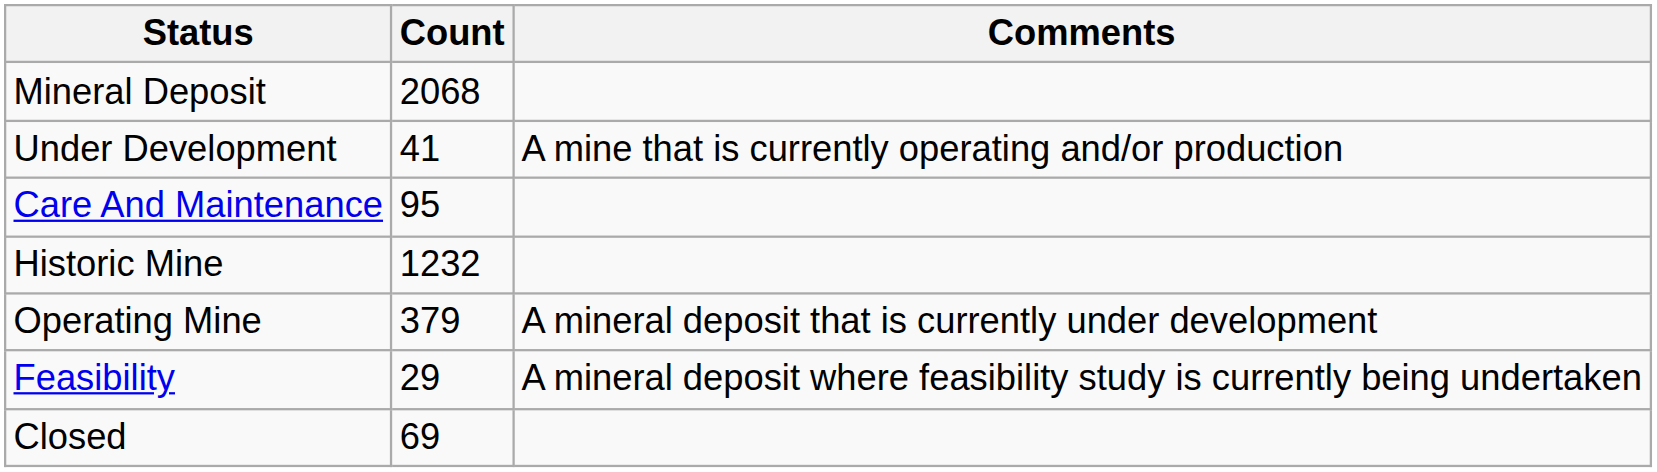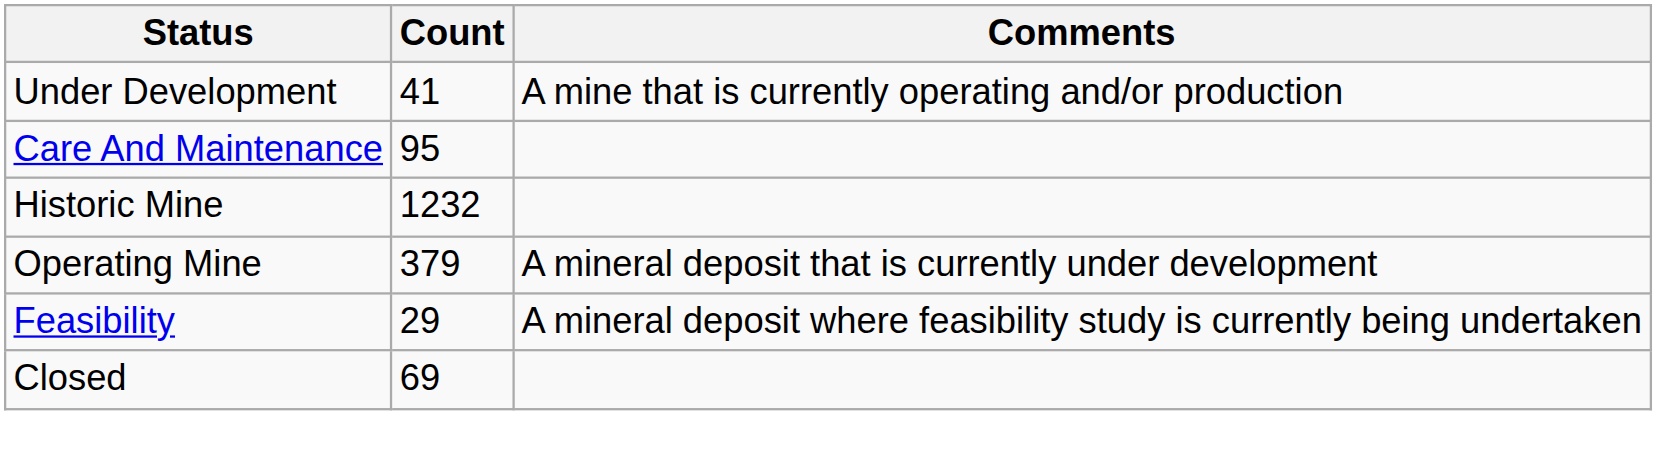 <table class="wikitable sortable">
 <tr>
 <th>Status</th>
 <th>Count</th>
 <th>Comments</th>
-</tr>
-<tr>
-<td>Mineral Deposit</td>
-<td>2068</td>
-<td></td>
 </tr>
 <tr>
 <td>Under Development</td>
 <td>41</td>
 <td>A mine that is currently operating and/or production</td>
 </tr>
 <tr>
 <td><a href='#'>Care And Maintenance</a></td>
 <td>95</td>
 <td></td>
 </tr>
 <tr>
 <td>Historic Mine</td>
 <td>1232</td>
 <td></td>
 </tr>
 <tr>
 <td>Operating Mine</td>
 <td>379</td>
 <td>A mineral deposit that is currently under development</td>
 </tr>
 <tr>
 <td><a href='#'>Feasibility</a></td>
 <td>29</td>
 <td>A mineral deposit where feasibility study is currently being undertaken</td>
 </tr>
 <tr>
 <td>Closed</td>
 <td>69</td>
 <td></td>
 </tr>
 </table>
